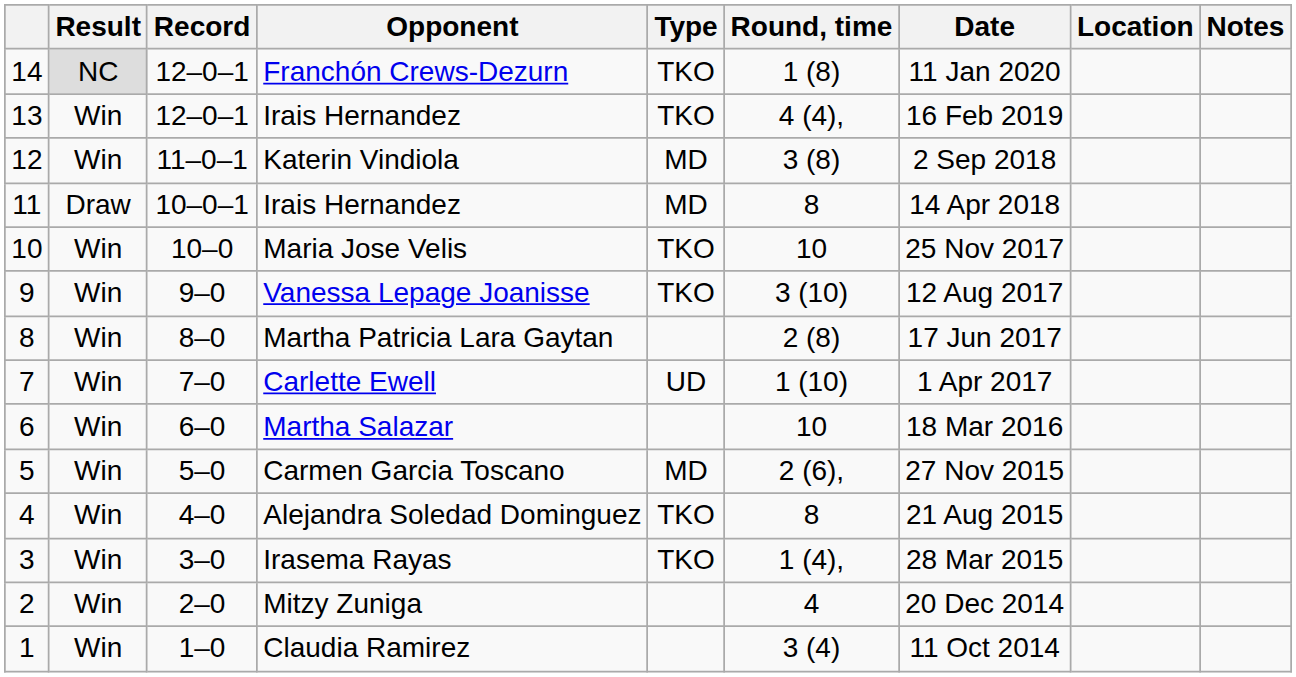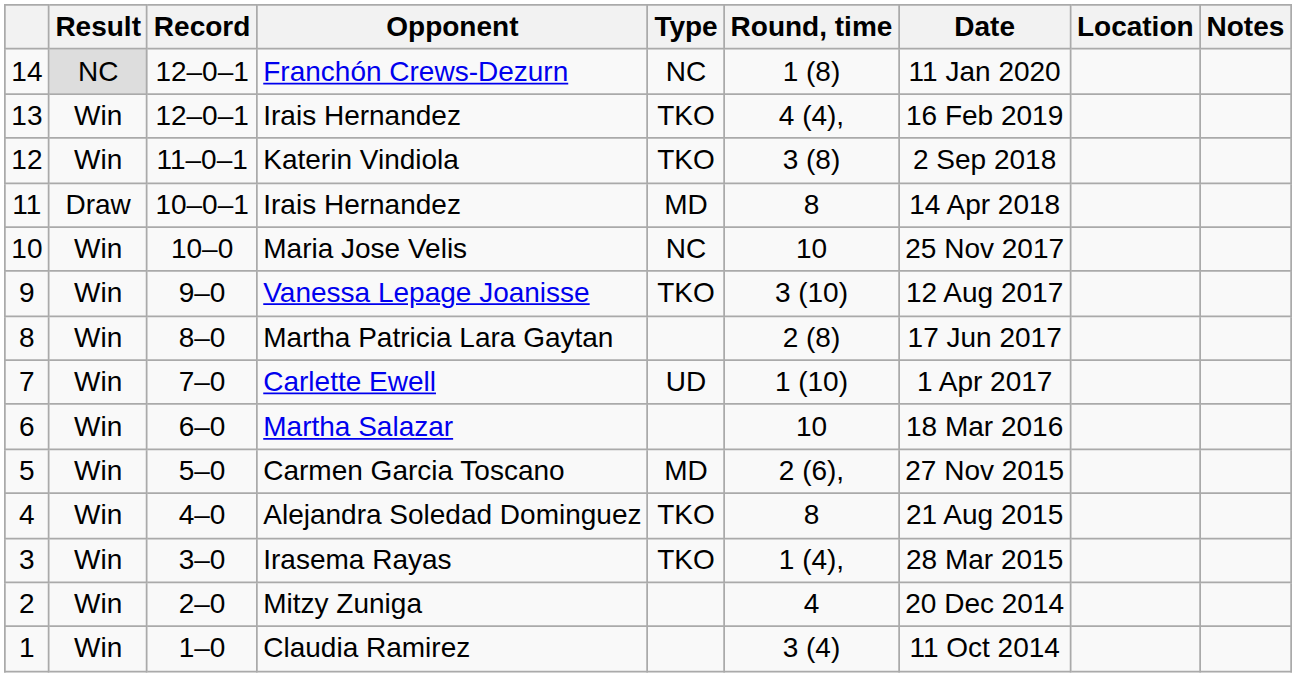 <table class="wikitable" style="text-align:center">
 <tr>
 <th></th>
 <th>Result</th>
 <th>Record</th>
 <th>Opponent</th>
 <th>Type</th>
 <th>Round, time</th>
 <th>Date</th>
 <th>Location</th>
 <th>Notes</th>
 </tr>
 <tr>
 <td>14</td>
 <td style="background:#DDD">NC</td>
 <td>12–0–1 </td>
 <td style="text-align:left;"> <a href='#'>Franchón Crews-Dezurn</a></td>
-<td>TKO</td>
+<td>NC</td>
 <td>1 (8)</td>
 <td>11 Jan 2020</td>
 <td style="text-align:left;"> </td>
 <td style="text-align:left;"></td>
 </tr>
 <tr>
 <td>13</td>
 <td>Win</td>
 <td>12–0–1</td>
 <td style="text-align:left;"> Irais Hernandez</td>
 <td>TKO</td>
 <td>4 (4), </td>
 <td>16 Feb 2019</td>
 <td style="text-align:left;"> </td>
 <td></td>
 </tr>
 <tr>
 <td>12</td>
 <td>Win</td>
 <td>11–0–1</td>
 <td style="text-align:left;"> Katerin Vindiola</td>
-<td>MD</td>
+<td>TKO</td>
 <td>3 (8)</td>
 <td>2 Sep 2018</td>
 <td style="text-align:left;"> </td>
 <td></td>
 </tr>
 <tr>
 <td>11</td>
 <td>Draw</td>
 <td>10–0–1</td>
 <td style="text-align:left;"> Irais Hernandez</td>
 <td>MD</td>
 <td>8</td>
 <td>14 Apr 2018</td>
 <td style="text-align:left;"> </td>
 <td></td>
 </tr>
 <tr>
 <td>10</td>
 <td>Win</td>
 <td>10–0</td>
 <td style="text-align:left;"> Maria Jose Velis</td>
-<td>TKO</td>
+<td>NC</td>
 <td>10</td>
 <td>25 Nov 2017</td>
 <td style="text-align:left;"> </td>
 <td></td>
 </tr>
 <tr>
 <td>9</td>
 <td>Win</td>
 <td>9–0</td>
 <td style="text-align:left;"> <a href='#'>Vanessa Lepage Joanisse</a></td>
 <td>TKO</td>
 <td>3 (10)</td>
 <td>12 Aug 2017</td>
 <td style="text-align:left;"> </td>
 <td style="text-align:left;"></td>
 </tr>
 <tr>
 <td>8</td>
 <td>Win</td>
 <td>8–0</td>
 <td style="text-align:left;"> Martha Patricia Lara Gaytan</td>
 <td></td>
 <td>2 (8)</td>
 <td>17 Jun 2017</td>
 <td style="text-align:left;"> </td>
 <td></td>
 </tr>
 <tr>
 <td>7</td>
 <td>Win</td>
 <td>7–0</td>
 <td style="text-align:left;"> <a href='#'>Carlette Ewell</a></td>
 <td>UD</td>
 <td>1 (10)</td>
 <td>1 Apr 2017</td>
 <td style="text-align:left;"> </td>
 <td style="text-align:left;"></td>
 </tr>
 <tr>
 <td>6</td>
 <td>Win</td>
 <td>6–0</td>
 <td style="text-align:left;"> <a href='#'>Martha Salazar</a></td>
 <td></td>
 <td>10</td>
 <td>18 Mar 2016</td>
 <td style="text-align:left;"> </td>
 <td style="text-align:left;"></td>
 </tr>
 <tr>
 <td>5</td>
 <td>Win</td>
 <td>5–0</td>
 <td style="text-align:left;"> Carmen Garcia Toscano</td>
 <td>MD</td>
 <td>2 (6), </td>
 <td>27 Nov 2015</td>
 <td style="text-align:left;"> </td>
 <td></td>
 </tr>
 <tr>
 <td>4</td>
 <td>Win</td>
 <td>4–0</td>
 <td style="text-align:left;"> Alejandra Soledad Dominguez</td>
 <td>TKO</td>
 <td>8</td>
 <td>21 Aug 2015</td>
 <td style="text-align:left;"> </td>
 <td></td>
 </tr>
 <tr>
 <td>3</td>
 <td>Win</td>
 <td>3–0</td>
 <td style="text-align:left;"> Irasema Rayas</td>
 <td>TKO</td>
 <td>1 (4), </td>
 <td>28 Mar 2015</td>
 <td style="text-align:left;"> </td>
 <td></td>
 </tr>
 <tr>
 <td>2</td>
 <td>Win</td>
 <td>2–0</td>
 <td style="text-align:left;"> Mitzy Zuniga</td>
 <td></td>
 <td>4</td>
 <td>20 Dec 2014</td>
 <td style="text-align:left;"> </td>
 <td style="text-align:left;"></td>
 </tr>
 <tr>
 <td>1</td>
 <td>Win</td>
 <td>1–0</td>
 <td style="text-align:left;"> Claudia Ramirez</td>
 <td></td>
 <td>3 (4)<br></td>
 <td>11 Oct 2014</td>
 <td style="text-align:left;"> </td>
 <td></td>
 </tr>
 </table>
